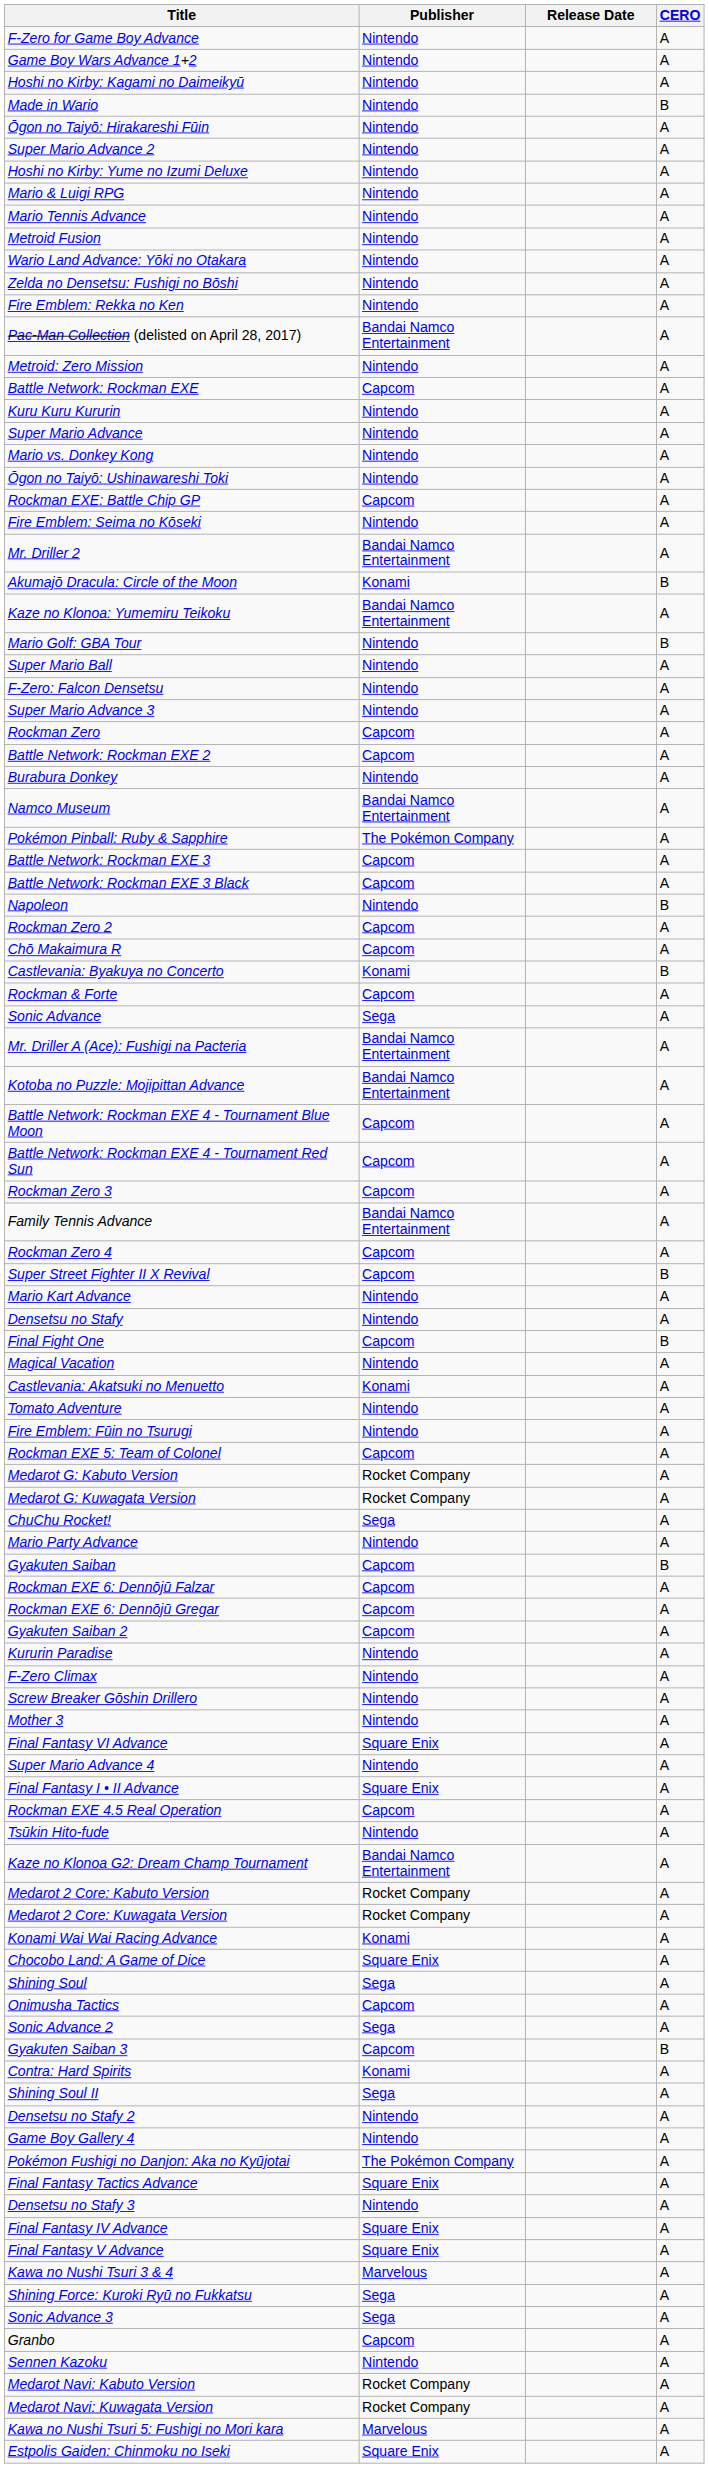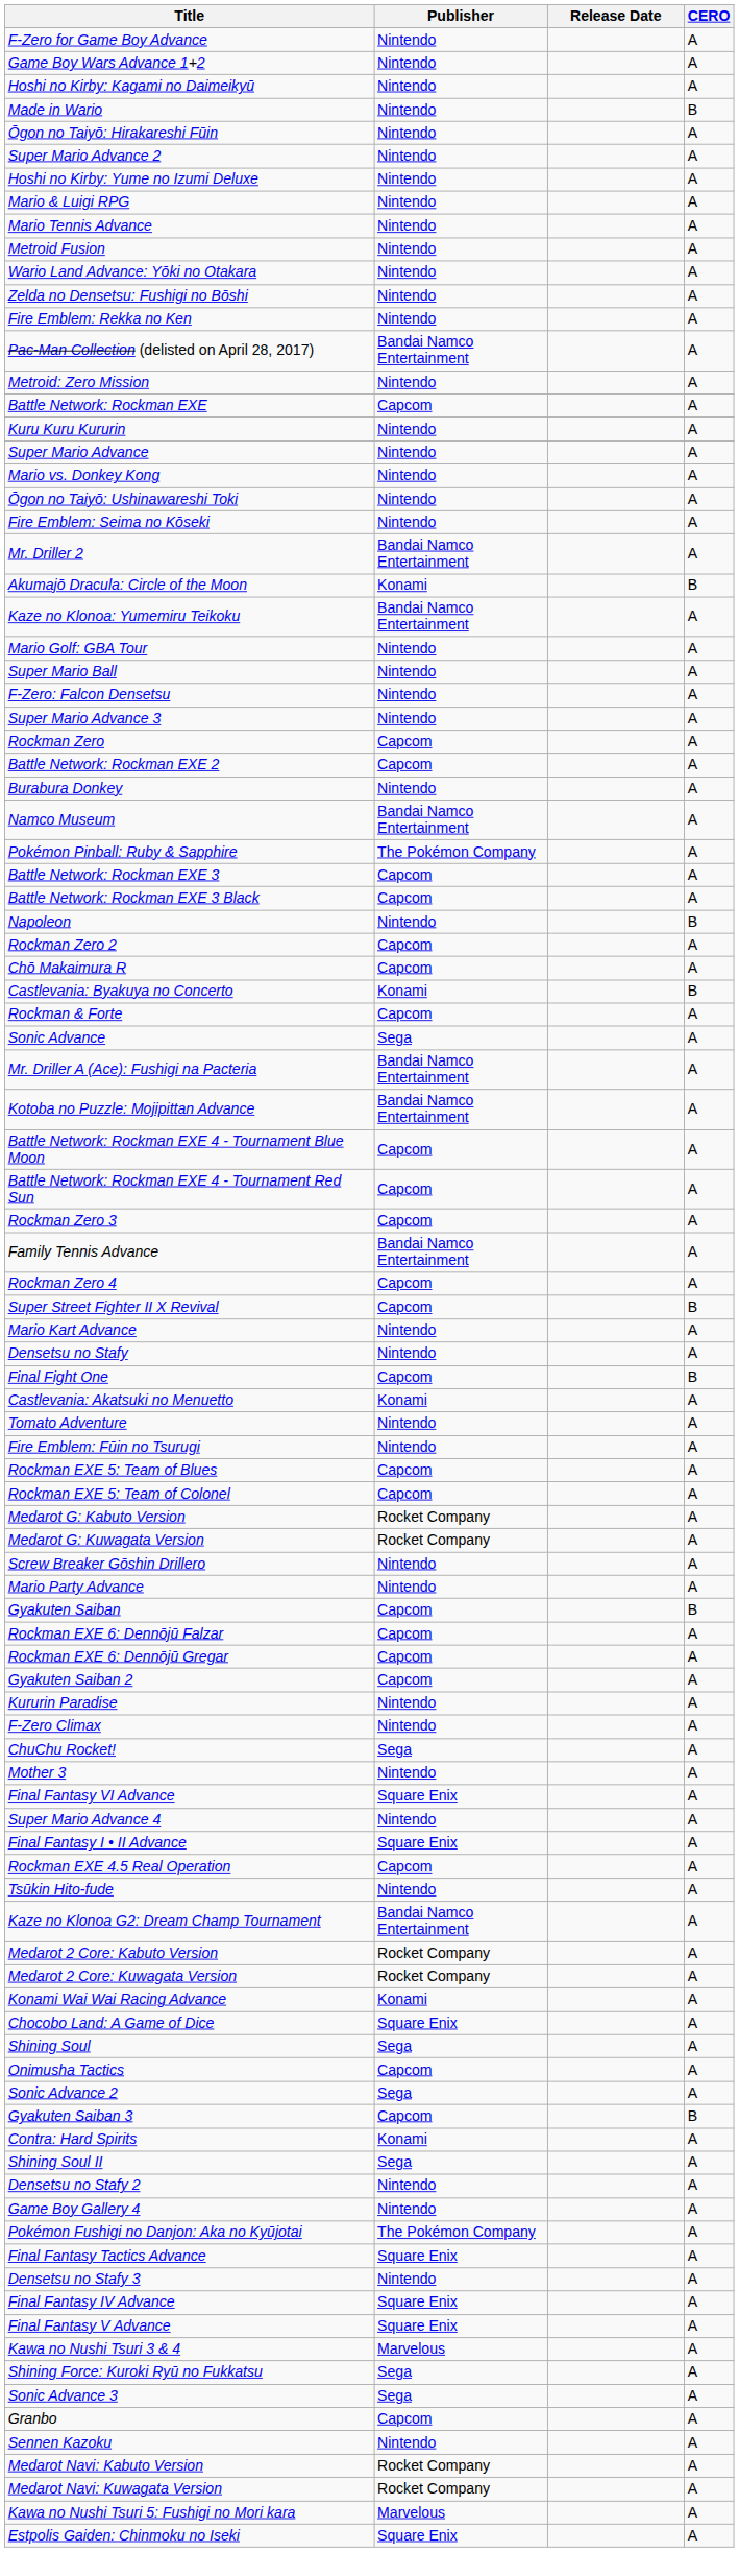 <table class="wikitable sortable" style="width:90%">
 <tr>
 <th width="55%">Title</th>
 <th width="25%">Publisher</th>
 <th width="20%">Release Date</th>
 <th width="10%"><a href='#'>CERO</a></th>
 </tr>
 <tr>
 <td><em><a href='#'>F-Zero for Game Boy Advance</a></em></td>
 <td><a href='#'>Nintendo</a></td>
 <td></td>
 <td>A</td>
 </tr>
 <tr>
 <td><em><a href='#'>Game Boy Wars Advance 1</a>+<a href='#'>2</a></em></td>
 <td><a href='#'>Nintendo</a></td>
 <td></td>
 <td>A</td>
 </tr>
 <tr>
 <td><em><a href='#'>Hoshi no Kirby: Kagami no Daimeikyū</a></em></td>
 <td><a href='#'>Nintendo</a></td>
 <td></td>
 <td>A</td>
 </tr>
 <tr>
 <td><em><a href='#'>Made in Wario</a></em></td>
 <td><a href='#'>Nintendo</a></td>
 <td></td>
 <td>B</td>
 </tr>
 <tr>
 <td><em><a href='#'>Ōgon no Taiyō: Hirakareshi Fūin</a></em></td>
 <td><a href='#'>Nintendo</a></td>
 <td></td>
 <td>A</td>
 </tr>
 <tr>
 <td><em><a href='#'>Super Mario Advance 2</a></em></td>
 <td><a href='#'>Nintendo</a></td>
 <td></td>
 <td>A</td>
 </tr>
 <tr>
 <td><em><a href='#'>Hoshi no Kirby: Yume no Izumi Deluxe</a></em></td>
 <td><a href='#'>Nintendo</a></td>
 <td></td>
 <td>A</td>
 </tr>
 <tr>
 <td><em><a href='#'>Mario & Luigi RPG</a></em></td>
 <td><a href='#'>Nintendo</a></td>
 <td></td>
 <td>A</td>
 </tr>
 <tr>
 <td><em><a href='#'>Mario Tennis Advance</a></em></td>
 <td><a href='#'>Nintendo</a></td>
 <td></td>
 <td>A</td>
 </tr>
 <tr>
 <td><em><a href='#'>Metroid Fusion</a></em></td>
 <td><a href='#'>Nintendo</a></td>
 <td></td>
 <td>A</td>
 </tr>
 <tr>
 <td><em><a href='#'>Wario Land Advance: Yōki no Otakara</a></em></td>
 <td><a href='#'>Nintendo</a></td>
 <td></td>
 <td>A</td>
 </tr>
 <tr>
 <td><em><a href='#'>Zelda no Densetsu: Fushigi no Bōshi</a></em></td>
 <td><a href='#'>Nintendo</a></td>
 <td></td>
 <td>A</td>
 </tr>
 <tr>
 <td><em><a href='#'>Fire Emblem: Rekka no Ken</a></em></td>
 <td><a href='#'>Nintendo</a></td>
 <td></td>
 <td>A</td>
 </tr>
 <tr>
 <td><s><em><a href='#'>Pac-Man Collection</a></em></s> (delisted on April 28, 2017)</td>
 <td><a href='#'>Bandai Namco Entertainment</a></td>
 <td></td>
 <td>A</td>
 </tr>
 <tr>
 <td><em><a href='#'>Metroid: Zero Mission</a></em></td>
 <td><a href='#'>Nintendo</a></td>
 <td></td>
 <td>A</td>
 </tr>
 <tr>
 <td><em><a href='#'>Battle Network: Rockman EXE</a></em></td>
 <td><a href='#'>Capcom</a></td>
 <td></td>
 <td>A</td>
 </tr>
 <tr>
 <td><em><a href='#'>Kuru Kuru Kururin</a></em></td>
 <td><a href='#'>Nintendo</a></td>
 <td></td>
 <td>A</td>
 </tr>
 <tr>
 <td><em><a href='#'>Super Mario Advance</a></em></td>
 <td><a href='#'>Nintendo</a></td>
 <td></td>
 <td>A</td>
 </tr>
 <tr>
 <td><em><a href='#'>Mario vs. Donkey Kong</a></em></td>
 <td><a href='#'>Nintendo</a></td>
 <td></td>
 <td>A</td>
 </tr>
 <tr>
 <td><em><a href='#'>Ōgon no Taiyō: Ushinawareshi Toki</a></em></td>
 <td><a href='#'>Nintendo</a></td>
 <td></td>
 <td>A</td>
 </tr>
 <tr>
-<td><em><a href='#'>Rockman EXE: Battle Chip GP</a></em></td>
-<td><a href='#'>Capcom</a></td>
-<td></td>
-<td>A</td>
-</tr>
-<tr>
 <td><em><a href='#'>Fire Emblem: Seima no Kōseki</a></em></td>
 <td><a href='#'>Nintendo</a></td>
 <td></td>
 <td>A</td>
 </tr>
 <tr>
 <td><em><a href='#'>Mr. Driller 2</a></em></td>
 <td><a href='#'>Bandai Namco Entertainment</a></td>
 <td></td>
 <td>A</td>
 </tr>
 <tr>
 <td><em><a href='#'>Akumajō Dracula: Circle of the Moon</a></em></td>
 <td><a href='#'>Konami</a></td>
 <td></td>
 <td>B</td>
 </tr>
 <tr>
 <td><em><a href='#'>Kaze no Klonoa: Yumemiru Teikoku</a></em></td>
 <td><a href='#'>Bandai Namco Entertainment</a></td>
 <td></td>
 <td>A</td>
 </tr>
 <tr>
 <td><em><a href='#'>Mario Golf: GBA Tour</a></em></td>
 <td><a href='#'>Nintendo</a></td>
 <td></td>
-<td>B</td>
+<td>A</td>
 </tr>
 <tr>
 <td><em><a href='#'>Super Mario Ball</a></em></td>
 <td><a href='#'>Nintendo</a></td>
 <td></td>
 <td>A</td>
 </tr>
 <tr>
 <td><em><a href='#'>F-Zero: Falcon Densetsu</a></em></td>
 <td><a href='#'>Nintendo</a></td>
 <td></td>
 <td>A</td>
 </tr>
 <tr>
 <td><em><a href='#'>Super Mario Advance 3</a></em></td>
 <td><a href='#'>Nintendo</a></td>
 <td></td>
 <td>A</td>
 </tr>
 <tr>
 <td><em><a href='#'>Rockman Zero</a></em></td>
 <td><a href='#'>Capcom</a></td>
 <td></td>
 <td>A</td>
 </tr>
 <tr>
 <td><em><a href='#'>Battle Network: Rockman EXE 2</a></em></td>
 <td><a href='#'>Capcom</a></td>
 <td></td>
 <td>A</td>
 </tr>
 <tr>
 <td><em><a href='#'>Burabura Donkey</a></em></td>
 <td><a href='#'>Nintendo</a></td>
 <td></td>
 <td>A</td>
 </tr>
 <tr>
 <td><em><a href='#'>Namco Museum</a></em></td>
 <td><a href='#'>Bandai Namco Entertainment</a></td>
 <td></td>
 <td>A</td>
 </tr>
 <tr>
 <td><em><a href='#'>Pokémon Pinball: Ruby & Sapphire</a></em></td>
 <td><a href='#'>The Pokémon Company</a></td>
 <td></td>
 <td>A</td>
 </tr>
 <tr>
 <td><em><a href='#'>Battle Network: Rockman EXE 3</a></em></td>
 <td><a href='#'>Capcom</a></td>
 <td></td>
 <td>A</td>
 </tr>
 <tr>
 <td><em><a href='#'>Battle Network: Rockman EXE 3 Black</a></em></td>
 <td><a href='#'>Capcom</a></td>
 <td></td>
 <td>A</td>
 </tr>
 <tr>
 <td><em><a href='#'>Napoleon</a></em></td>
 <td><a href='#'>Nintendo</a></td>
 <td></td>
 <td>B</td>
 </tr>
 <tr>
 <td><em><a href='#'>Rockman Zero 2</a></em></td>
 <td><a href='#'>Capcom</a></td>
 <td></td>
 <td>A</td>
 </tr>
 <tr>
 <td><em><a href='#'>Chō Makaimura R</a></em></td>
 <td><a href='#'>Capcom</a></td>
 <td></td>
 <td>A</td>
 </tr>
 <tr>
 <td><em><a href='#'>Castlevania: Byakuya no Concerto</a></em></td>
 <td><a href='#'>Konami</a></td>
 <td></td>
 <td>B</td>
 </tr>
 <tr>
 <td><em><a href='#'>Rockman & Forte</a></em></td>
 <td><a href='#'>Capcom</a></td>
 <td></td>
 <td>A</td>
 </tr>
 <tr>
 <td><em><a href='#'>Sonic Advance</a></em></td>
 <td><a href='#'>Sega</a></td>
 <td></td>
 <td>A</td>
 </tr>
 <tr>
 <td><em><a href='#'>Mr. Driller A (Ace): Fushigi na Pacteria</a></em></td>
 <td><a href='#'>Bandai Namco Entertainment</a></td>
 <td></td>
 <td>A</td>
 </tr>
 <tr>
 <td><em><a href='#'>Kotoba no Puzzle: Mojipittan Advance</a></em></td>
 <td><a href='#'>Bandai Namco Entertainment</a></td>
 <td></td>
 <td>A</td>
 </tr>
 <tr>
 <td><em><a href='#'>Battle Network: Rockman EXE 4 - Tournament Blue Moon</a></em></td>
 <td><a href='#'>Capcom</a></td>
 <td></td>
 <td>A</td>
 </tr>
 <tr>
 <td><em><a href='#'>Battle Network: Rockman EXE 4 - Tournament Red Sun</a></em></td>
 <td><a href='#'>Capcom</a></td>
 <td></td>
 <td>A</td>
 </tr>
 <tr>
 <td><em><a href='#'>Rockman Zero 3</a></em></td>
 <td><a href='#'>Capcom</a></td>
 <td></td>
 <td>A</td>
 </tr>
 <tr>
 <td><em>Family Tennis Advance</em></td>
 <td><a href='#'>Bandai Namco Entertainment</a></td>
 <td></td>
 <td>A</td>
 </tr>
 <tr>
 <td><em><a href='#'>Rockman Zero 4</a></em></td>
 <td><a href='#'>Capcom</a></td>
 <td></td>
 <td>A</td>
 </tr>
 <tr>
 <td><em><a href='#'>Super Street Fighter II X Revival</a></em></td>
 <td><a href='#'>Capcom</a></td>
 <td></td>
 <td>B</td>
 </tr>
 <tr>
 <td><em><a href='#'>Mario Kart Advance</a></em></td>
 <td><a href='#'>Nintendo</a></td>
 <td></td>
 <td>A</td>
 </tr>
 <tr>
 <td><em><a href='#'>Densetsu no Stafy</a></em></td>
 <td><a href='#'>Nintendo</a></td>
 <td></td>
 <td>A</td>
 </tr>
 <tr>
 <td><em><a href='#'>Final Fight One</a></em></td>
 <td><a href='#'>Capcom</a></td>
 <td></td>
 <td>B</td>
 </tr>
 <tr>
-<td><em><a href='#'>Magical Vacation</a></em></td>
-<td><a href='#'>Nintendo</a></td>
-<td></td>
-<td>A</td>
-</tr>
-<tr>
 <td><em><a href='#'>Castlevania: Akatsuki no Menuetto</a></em></td>
 <td><a href='#'>Konami</a></td>
 <td></td>
 <td>A</td>
 </tr>
 <tr>
 <td><em><a href='#'>Tomato Adventure</a></em></td>
 <td><a href='#'>Nintendo</a></td>
 <td></td>
 <td>A</td>
 </tr>
 <tr>
 <td><em><a href='#'>Fire Emblem: Fūin no Tsurugi</a></em></td>
 <td><a href='#'>Nintendo</a></td>
+<td></td>
+<td>A</td>
+</tr>
+<tr>
+<td><em><a href='#'>Rockman EXE 5: Team of Blues</a></em></td>
+<td><a href='#'>Capcom</a></td>
 <td></td>
 <td>A</td>
 </tr>
 <tr>
 <td><em><a href='#'>Rockman EXE 5: Team of Colonel</a></em></td>
 <td><a href='#'>Capcom</a></td>
 <td></td>
 <td>A</td>
 </tr>
 <tr>
 <td><em><a href='#'>Medarot G: Kabuto Version</a></em></td>
 <td>Rocket Company</td>
 <td></td>
 <td>A</td>
 </tr>
 <tr>
 <td><em><a href='#'>Medarot G: Kuwagata Version</a></em></td>
 <td>Rocket Company</td>
 <td></td>
 <td>A</td>
 </tr>
 <tr>
-<td><em><a href='#'>ChuChu Rocket!</a></em></td>
-<td><a href='#'>Sega</a></td>
+<td><em><a href='#'>Screw Breaker Gōshin Drillero</a></em></td>
+<td><a href='#'>Nintendo</a></td>
 <td></td>
 <td>A</td>
 </tr>
 <tr>
 <td><em><a href='#'>Mario Party Advance</a></em></td>
 <td><a href='#'>Nintendo</a></td>
 <td></td>
 <td>A</td>
 </tr>
 <tr>
 <td><em><a href='#'>Gyakuten Saiban</a></em></td>
 <td><a href='#'>Capcom</a></td>
 <td></td>
 <td>B</td>
 </tr>
 <tr>
 <td><em><a href='#'>Rockman EXE 6: Dennōjū Falzar</a></em></td>
 <td><a href='#'>Capcom</a></td>
 <td></td>
 <td>A</td>
 </tr>
 <tr>
 <td><em><a href='#'>Rockman EXE 6: Dennōjū Gregar</a></em></td>
 <td><a href='#'>Capcom</a></td>
 <td></td>
 <td>A</td>
 </tr>
 <tr>
 <td><em><a href='#'>Gyakuten Saiban 2</a></em></td>
 <td><a href='#'>Capcom</a></td>
 <td></td>
 <td>A</td>
 </tr>
 <tr>
 <td><em><a href='#'>Kururin Paradise</a></em></td>
 <td><a href='#'>Nintendo</a></td>
 <td></td>
 <td>A</td>
 </tr>
 <tr>
 <td><em><a href='#'>F-Zero Climax</a></em></td>
 <td><a href='#'>Nintendo</a></td>
 <td></td>
 <td>A</td>
 </tr>
 <tr>
-<td><em><a href='#'>Screw Breaker Gōshin Drillero</a></em></td>
-<td><a href='#'>Nintendo</a></td>
+<td><em><a href='#'>ChuChu Rocket!</a></em></td>
+<td><a href='#'>Sega</a></td>
 <td></td>
 <td>A</td>
 </tr>
 <tr>
 <td><em><a href='#'>Mother 3</a></em></td>
 <td><a href='#'>Nintendo</a></td>
 <td></td>
 <td>A</td>
 </tr>
 <tr>
 <td><em><a href='#'>Final Fantasy VI Advance</a></em></td>
 <td><a href='#'>Square Enix</a></td>
 <td></td>
 <td>A</td>
 </tr>
 <tr>
 <td><em><a href='#'>Super Mario Advance 4</a></em></td>
 <td><a href='#'>Nintendo</a></td>
 <td></td>
 <td>A</td>
 </tr>
 <tr>
 <td><em><a href='#'>Final Fantasy I • II Advance</a></em></td>
 <td><a href='#'>Square Enix</a></td>
 <td></td>
 <td>A</td>
 </tr>
 <tr>
 <td><em><a href='#'>Rockman EXE 4.5 Real Operation</a></em></td>
 <td><a href='#'>Capcom</a></td>
 <td></td>
 <td>A</td>
 </tr>
 <tr>
 <td><em><a href='#'>Tsūkin Hito-fude</a></em></td>
 <td><a href='#'>Nintendo</a></td>
 <td></td>
 <td>A</td>
 </tr>
 <tr>
 <td><em><a href='#'>Kaze no Klonoa G2: Dream Champ Tournament</a></em></td>
 <td><a href='#'>Bandai Namco Entertainment</a></td>
 <td></td>
 <td>A</td>
 </tr>
 <tr>
 <td><em><a href='#'>Medarot 2 Core: Kabuto Version</a></em></td>
 <td>Rocket Company</td>
 <td></td>
 <td>A</td>
 </tr>
 <tr>
 <td><em><a href='#'>Medarot 2 Core: Kuwagata Version</a></em></td>
 <td>Rocket Company</td>
 <td></td>
 <td>A</td>
 </tr>
 <tr>
 <td><em><a href='#'>Konami Wai Wai Racing Advance</a></em></td>
 <td><a href='#'>Konami</a></td>
 <td></td>
 <td>A</td>
 </tr>
 <tr>
 <td><em><a href='#'>Chocobo Land: A Game of Dice</a></em></td>
 <td><a href='#'>Square Enix</a></td>
 <td></td>
 <td>A</td>
 </tr>
 <tr>
 <td><em><a href='#'>Shining Soul</a></em></td>
 <td><a href='#'>Sega</a></td>
 <td></td>
 <td>A</td>
 </tr>
 <tr>
 <td><em><a href='#'>Onimusha Tactics</a></em></td>
 <td><a href='#'>Capcom</a></td>
 <td></td>
 <td>A</td>
 </tr>
 <tr>
 <td><em><a href='#'>Sonic Advance 2</a></em></td>
 <td><a href='#'>Sega</a></td>
 <td></td>
 <td>A</td>
 </tr>
 <tr>
 <td><em><a href='#'>Gyakuten Saiban 3</a></em></td>
 <td><a href='#'>Capcom</a></td>
 <td></td>
 <td>B</td>
 </tr>
 <tr>
 <td><em><a href='#'>Contra: Hard Spirits</a></em></td>
 <td><a href='#'>Konami</a></td>
 <td></td>
 <td>A</td>
 </tr>
 <tr>
 <td><em><a href='#'>Shining Soul II</a></em></td>
 <td><a href='#'>Sega</a></td>
 <td></td>
 <td>A</td>
 </tr>
 <tr>
 <td><em><a href='#'>Densetsu no Stafy 2</a></em></td>
 <td><a href='#'>Nintendo</a></td>
 <td></td>
 <td>A</td>
 </tr>
 <tr>
 <td><em><a href='#'>Game Boy Gallery 4</a></em></td>
 <td><a href='#'>Nintendo</a></td>
 <td></td>
 <td>A</td>
 </tr>
 <tr>
 <td><em><a href='#'>Pokémon Fushigi no Danjon: Aka no Kyūjotai</a></em></td>
 <td><a href='#'>The Pokémon Company</a></td>
 <td></td>
 <td>A</td>
 </tr>
 <tr>
 <td><em><a href='#'>Final Fantasy Tactics Advance</a></em></td>
 <td><a href='#'>Square Enix</a></td>
 <td></td>
 <td>A</td>
 </tr>
 <tr>
 <td><em><a href='#'>Densetsu no Stafy 3</a></em></td>
 <td><a href='#'>Nintendo</a></td>
 <td></td>
 <td>A</td>
 </tr>
 <tr>
 <td><em><a href='#'>Final Fantasy IV Advance</a></em></td>
 <td><a href='#'>Square Enix</a></td>
 <td></td>
 <td>A</td>
 </tr>
 <tr>
 <td><em><a href='#'>Final Fantasy V Advance</a></em></td>
 <td><a href='#'>Square Enix</a></td>
 <td></td>
 <td>A</td>
 </tr>
 <tr>
 <td><em><a href='#'>Kawa no Nushi Tsuri 3 & 4</a></em></td>
 <td><a href='#'>Marvelous</a></td>
 <td></td>
 <td>A</td>
 </tr>
 <tr>
 <td><em><a href='#'>Shining Force: Kuroki Ryū no Fukkatsu</a></em></td>
 <td><a href='#'>Sega</a></td>
 <td></td>
 <td>A</td>
 </tr>
 <tr>
 <td><em><a href='#'>Sonic Advance 3</a></em></td>
 <td><a href='#'>Sega</a></td>
 <td></td>
 <td>A</td>
 </tr>
 <tr>
 <td><em>Granbo</em></td>
 <td><a href='#'>Capcom</a></td>
 <td></td>
 <td>A</td>
 </tr>
 <tr>
 <td><em><a href='#'>Sennen Kazoku</a></em></td>
 <td><a href='#'>Nintendo</a></td>
 <td></td>
 <td>A</td>
 </tr>
 <tr>
 <td><em><a href='#'>Medarot Navi: Kabuto Version</a></em></td>
 <td>Rocket Company</td>
 <td></td>
 <td>A</td>
 </tr>
 <tr>
 <td><em><a href='#'>Medarot Navi: Kuwagata Version</a></em></td>
 <td>Rocket Company</td>
 <td></td>
 <td>A</td>
 </tr>
 <tr>
 <td><em><a href='#'>Kawa no Nushi Tsuri 5: Fushigi no Mori kara</a></em></td>
 <td><a href='#'>Marvelous</a></td>
 <td></td>
 <td>A</td>
 </tr>
 <tr>
 <td><em><a href='#'>Estpolis Gaiden: Chinmoku no Iseki</a></em></td>
 <td><a href='#'>Square Enix</a></td>
 <td></td>
 <td>A</td>
 </tr>
 </table>
